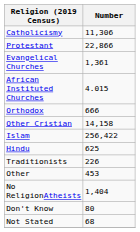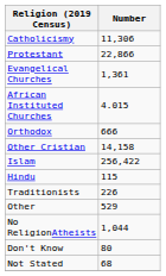 <table class="wikitable">
 <tr>
 <th style="width:100px;">Religion (2019 Census)</th>
 <th style="width:80px;">Number</th>
 </tr>
 <tr>
 <td><a href='#'>Catholicismy</a></td>
 <td>11,306</td>
 </tr>
 <tr>
 <td><a href='#'>Protestant</a></td>
 <td>22,866</td>
 </tr>
 <tr>
 <td><a href='#'>Evangelical Churches</a></td>
 <td>1,361</td>
 </tr>
 <tr>
 <td><a href='#'>African Instituted Churches</a></td>
 <td>4.015</td>
 </tr>
 <tr>
 <td><a href='#'>Orthodox</a></td>
 <td>666</td>
 </tr>
 <tr>
 <td><a href='#'>Other Cristian</a></td>
 <td>14,158</td>
 </tr>
 <tr>
 <td><a href='#'>Islam</a></td>
 <td>256,422</td>
 </tr>
 <tr>
 <td><a href='#'>Hindu</a></td>
-<td>625</td>
+<td>115</td>
 </tr>
 <tr>
 <td>Traditionists</td>
 <td>226</td>
 </tr>
 <tr>
 <td>Other</td>
-<td>453</td>
+<td>529</td>
 </tr>
 <tr>
 <td>No Religion<a href='#'>Atheists</a></td>
-<td>1,404</td>
+<td>1,044</td>
 </tr>
 <tr>
 <td>Don't Know</td>
 <td>80</td>
 </tr>
 <tr>
 <td>Not Stated</td>
 <td>68</td>
 </tr>
 <tr>
 </tr>
 </table>
